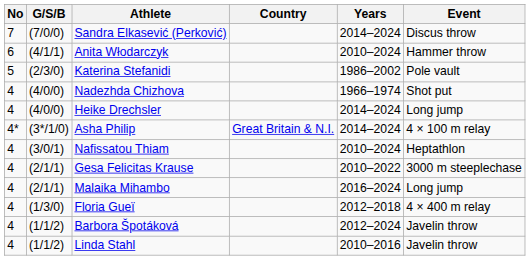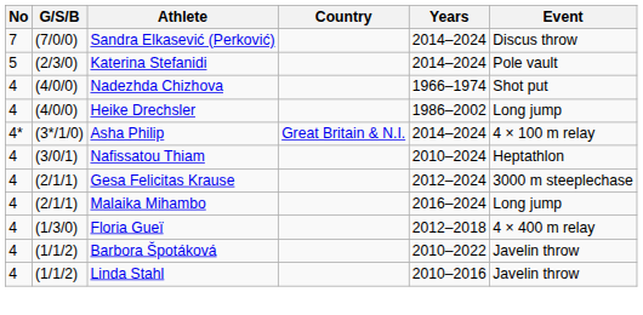 <table class="wikitable sortable">
 <tr>
 <th>No</th>
 <th>G/S/B</th>
 <th>Athlete</th>
 <th>Country</th>
 <th>Years</th>
 <th>Event</th>
 </tr>
 <tr>
 <td>7</td>
 <td>(7/0/0)</td>
 <td><a href='#'>Sandra Elkasević (Perković)</a></td>
 <td></td>
 <td>2014–2024</td>
 <td>Discus throw</td>
 </tr>
 <tr>
-<td>6</td>
-<td>(4/1/1)</td>
-<td><a href='#'>Anita Włodarczyk</a></td>
-<td></td>
-<td>2010–2024</td>
-<td>Hammer throw</td>
-</tr>
-<tr>
 <td>5</td>
 <td>(2/3/0)</td>
 <td><a href='#'>Katerina Stefanidi</a></td>
 <td></td>
-<td>1986–2002</td>
+<td>2014–2024</td>
 <td>Pole vault</td>
 </tr>
 <tr>
 <td>4</td>
 <td>(4/0/0)</td>
 <td><a href='#'>Nadezhda Chizhova</a></td>
 <td></td>
 <td>1966–1974</td>
 <td>Shot put</td>
 </tr>
 <tr>
 <td>4</td>
 <td>(4/0/0)</td>
 <td><a href='#'>Heike Drechsler</a></td>
 <td><br></td>
-<td>2014–2024</td>
+<td>1986–2002</td>
 <td>Long jump</td>
 </tr>
 <tr>
 <td>4*</td>
 <td>(3*/1/0)</td>
 <td><a href='#'>Asha Philip</a></td>
 <td> <a href='#'>Great Britain & N.I.</a></td>
 <td>2014–2024</td>
 <td>4 × 100 m relay</td>
 </tr>
 <tr>
 <td>4</td>
 <td>(3/0/1)</td>
 <td><a href='#'>Nafissatou Thiam</a></td>
 <td></td>
 <td>2010–2024</td>
 <td>Heptathlon</td>
 </tr>
 <tr>
 <td>4</td>
 <td>(2/1/1)</td>
 <td><a href='#'>Gesa Felicitas Krause</a></td>
 <td></td>
-<td>2010–2022</td>
+<td>2012–2024</td>
 <td>3000 m steeplechase</td>
 </tr>
 <tr>
 <td>4</td>
 <td>(2/1/1)</td>
 <td><a href='#'>Malaika Mihambo</a></td>
 <td></td>
 <td>2016–2024</td>
 <td>Long jump</td>
 </tr>
 <tr>
 <td>4</td>
 <td>(1/3/0)</td>
 <td><a href='#'>Floria Gueï</a></td>
 <td></td>
 <td>2012–2018</td>
 <td>4 × 400 m relay</td>
 </tr>
 <tr>
 <td>4</td>
 <td>(1/1/2)</td>
 <td><a href='#'>Barbora Špotáková</a></td>
 <td></td>
-<td>2012–2024</td>
+<td>2010–2022</td>
 <td>Javelin throw</td>
 </tr>
 <tr>
 <td>4</td>
 <td>(1/1/2)</td>
 <td><a href='#'>Linda Stahl</a></td>
 <td></td>
 <td>2010–2016</td>
 <td>Javelin throw</td>
 </tr>
 </table>
